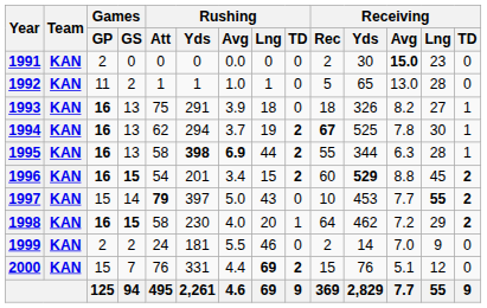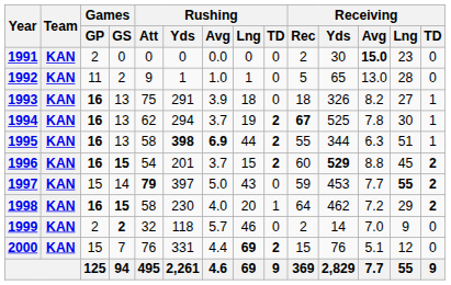 <table class="wikitable" style="text-align:center;">
 <tr>
 <th rowspan="2">Year</th>
 <th rowspan="2">Team</th>
 <th colspan="2">Games</th>
 <th colspan="5">Rushing</th>
 <th colspan="5">Receiving</th>
 </tr>
 <tr>
 <th>GP</th>
 <th>GS</th>
 <th>Att</th>
 <th>Yds</th>
 <th>Avg</th>
 <th>Lng</th>
 <th>TD</th>
 <th>Rec</th>
 <th>Yds</th>
 <th>Avg</th>
 <th>Lng</th>
 <th>TD</th>
 </tr>
 <tr>
 <th><a href='#'>1991</a></th>
 <th><a href='#'>KAN</a></th>
 <td>2</td>
 <td>0</td>
 <td>0</td>
 <td>0</td>
 <td>0.0</td>
 <td>0</td>
 <td>0</td>
 <td>2</td>
 <td>30</td>
 <td><strong>15.0</strong></td>
 <td>23</td>
 <td>0</td>
 </tr>
 <tr>
 <th><a href='#'>1992</a></th>
 <th><a href='#'>KAN</a></th>
 <td>11</td>
 <td>2</td>
-<td>1</td>
+<td>9</td>
 <td>1</td>
 <td>1.0</td>
 <td>1</td>
 <td>0</td>
 <td>5</td>
 <td>65</td>
 <td>13.0</td>
 <td>28</td>
 <td>0</td>
 </tr>
 <tr>
 <th><a href='#'>1993</a></th>
 <th><a href='#'>KAN</a></th>
 <td><strong>16</strong></td>
 <td>13</td>
 <td>75</td>
 <td>291</td>
 <td>3.9</td>
 <td>18</td>
 <td>0</td>
 <td>18</td>
 <td>326</td>
 <td>8.2</td>
 <td>27</td>
 <td>1</td>
 </tr>
 <tr>
 <th><a href='#'>1994</a></th>
 <th><a href='#'>KAN</a></th>
 <td><strong>16</strong></td>
 <td>13</td>
 <td>62</td>
 <td>294</td>
 <td>3.7</td>
 <td>19</td>
 <td><strong>2</strong></td>
 <td><strong>67</strong></td>
 <td>525</td>
 <td>7.8</td>
 <td>30</td>
 <td>1</td>
 </tr>
 <tr>
 <th><a href='#'>1995</a></th>
 <th><a href='#'>KAN</a></th>
 <td><strong>16</strong></td>
 <td>13</td>
 <td>58</td>
 <td><strong>398</strong></td>
 <td><strong>6.9</strong></td>
 <td>44</td>
 <td><strong>2</strong></td>
 <td>55</td>
 <td>344</td>
 <td>6.3</td>
-<td>28</td>
+<td>51</td>
 <td>1</td>
 </tr>
 <tr>
 <th><a href='#'>1996</a></th>
 <th><a href='#'>KAN</a></th>
 <td><strong>16</strong></td>
 <td><strong>15</strong></td>
 <td>54</td>
 <td>201</td>
-<td>3.4</td>
+<td>3.7</td>
 <td>15</td>
 <td><strong>2</strong></td>
 <td>60</td>
 <td><strong>529</strong></td>
 <td>8.8</td>
 <td>45</td>
 <td><strong>2</strong></td>
 </tr>
 <tr>
 <th><a href='#'>1997</a></th>
 <th><a href='#'>KAN</a></th>
 <td>15</td>
 <td>14</td>
 <td><strong>79</strong></td>
 <td>397</td>
 <td>5.0</td>
 <td>43</td>
 <td>0</td>
-<td>10</td>
+<td>59</td>
 <td>453</td>
 <td>7.7</td>
 <td><strong>55</strong></td>
 <td><strong>2</strong></td>
 </tr>
 <tr>
 <th><a href='#'>1998</a></th>
 <th><a href='#'>KAN</a></th>
 <td><strong>16</strong></td>
 <td><strong>15</strong></td>
 <td>58</td>
 <td>230</td>
 <td>4.0</td>
 <td>20</td>
 <td>1</td>
 <td>64</td>
 <td>462</td>
 <td>7.2</td>
 <td>29</td>
 <td><strong>2</strong></td>
 </tr>
 <tr>
 <th><a href='#'>1999</a></th>
 <th><a href='#'>KAN</a></th>
 <td>2</td>
-<td>2</td>
-<td>24</td>
-<td>181</td>
-<td>5.5</td>
+<td><strong>2</strong></td>
+<td>32</td>
+<td>118</td>
+<td>5.7</td>
 <td>46</td>
 <td>0</td>
 <td>2</td>
 <td>14</td>
 <td>7.0</td>
 <td>9</td>
 <td>0</td>
 </tr>
 <tr>
 <th><a href='#'>2000</a></th>
 <th><a href='#'>KAN</a></th>
 <td>15</td>
 <td>7</td>
 <td>76</td>
 <td>331</td>
 <td>4.4</td>
 <td><strong>69</strong></td>
 <td><strong>2</strong></td>
 <td>15</td>
 <td>76</td>
 <td>5.1</td>
 <td>12</td>
 <td>0</td>
 </tr>
 <tr>
 <th colspan="2"></th>
 <th>125</th>
 <th>94</th>
 <th>495</th>
 <th>2,261</th>
 <th>4.6</th>
 <th>69</th>
 <th>9</th>
 <th>369</th>
 <th>2,829</th>
 <th>7.7</th>
 <th>55</th>
 <th>9</th>
 </tr>
 </table>
